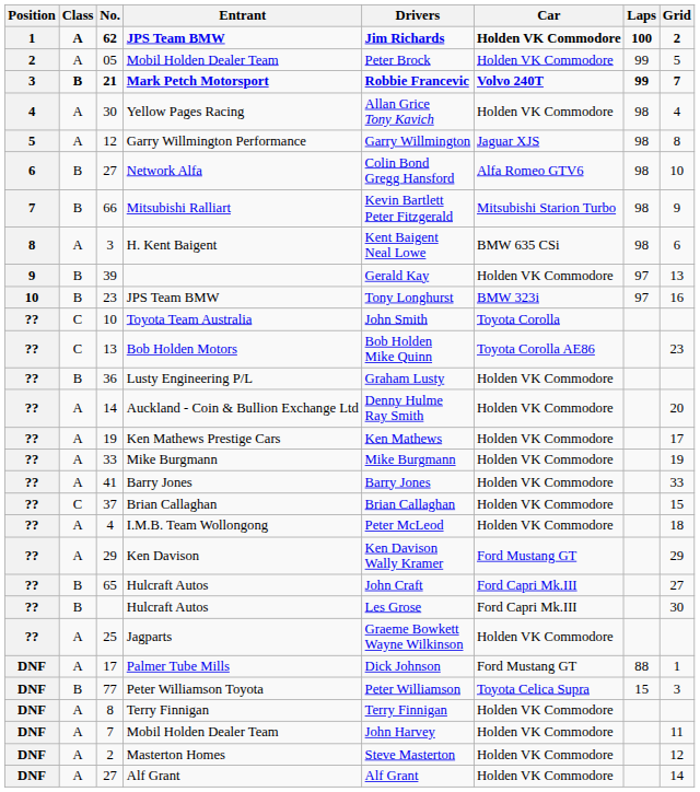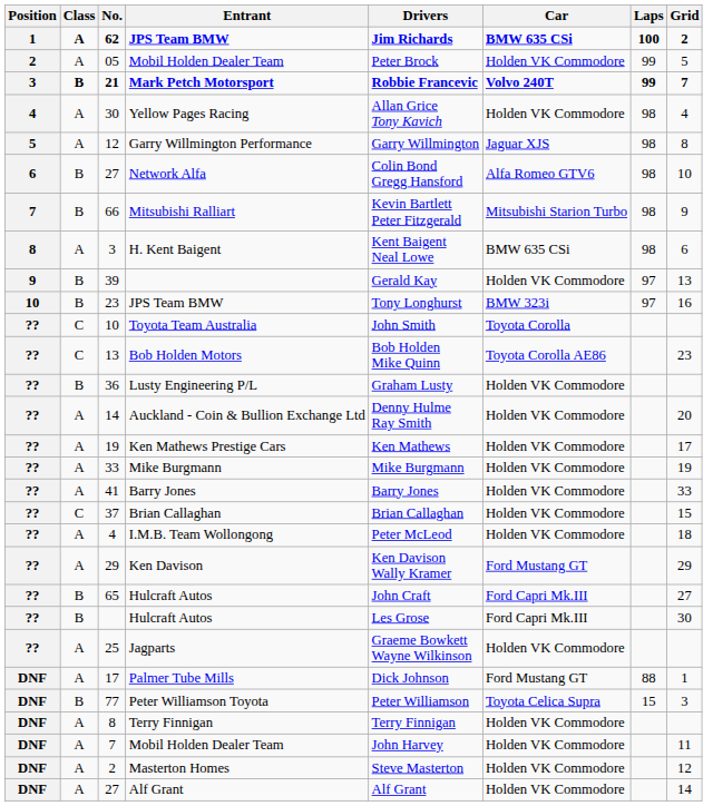 <table class="wikitable">
 <tr>
 <th>Position</th>
 <th>Class</th>
 <th>No.</th>
 <th>Entrant</th>
 <th>Drivers</th>
 <th>Car</th>
 <th>Laps</th>
 <th>Grid</th>
 </tr>
 <tr style="font-weight:bold">
 <th>1</th>
 <td align="center">A</td>
 <td align="center">62</td>
 <td><a href='#'>JPS Team BMW</a></td>
 <td> <a href='#'>Jim Richards</a></td>
-<td>Holden VK Commodore</td>
+<td><a href='#'>BMW 635 CSi</a></td>
 <td align="center">100</td>
 <td align="center">2</td>
 </tr>
 <tr>
 <th>2</th>
 <td align="center">A</td>
 <td align="center">05</td>
 <td><a href='#'>Mobil Holden Dealer Team</a></td>
 <td> <a href='#'>Peter Brock</a></td>
 <td><a href='#'>Holden VK Commodore</a></td>
 <td align="center">99</td>
 <td align="center">5</td>
 </tr>
 <tr style="font-weight:bold">
 <th>3</th>
 <td align="center">B</td>
 <td align="center">21</td>
 <td><a href='#'>Mark Petch Motorsport</a></td>
 <td> <a href='#'>Robbie Francevic</a></td>
 <td><a href='#'>Volvo 240T</a></td>
 <td align="center">99</td>
 <td align="center">7</td>
 </tr>
 <tr>
 <th>4</th>
 <td align="center">A</td>
 <td align="center">30</td>
 <td>Yellow Pages Racing</td>
 <td> <a href='#'>Allan Grice</a><br> <em><a href='#'>Tony Kavich</a></em></td>
 <td>Holden VK Commodore</td>
 <td align="center">98</td>
 <td align="center">4</td>
 </tr>
 <tr>
 <th>5</th>
 <td align="center">A</td>
 <td align="center">12</td>
 <td>Garry Willmington Performance</td>
 <td> <a href='#'>Garry Willmington</a></td>
 <td><a href='#'>Jaguar XJS</a></td>
 <td align="center">98</td>
 <td align="center">8</td>
 </tr>
 <tr>
 <th>6</th>
 <td align="center">B</td>
 <td align="center">27</td>
 <td><a href='#'>Network Alfa</a></td>
 <td> <a href='#'>Colin Bond</a><br> <a href='#'>Gregg Hansford</a></td>
 <td><a href='#'>Alfa Romeo GTV6</a></td>
 <td align="center">98</td>
 <td align="center">10</td>
 </tr>
 <tr>
 <th>7</th>
 <td align="center">B</td>
 <td align="center">66</td>
 <td><a href='#'>Mitsubishi Ralliart</a></td>
 <td> <a href='#'>Kevin Bartlett</a><br> <a href='#'>Peter Fitzgerald</a></td>
 <td><a href='#'>Mitsubishi Starion Turbo</a></td>
 <td align="center">98</td>
 <td align="center">9</td>
 </tr>
 <tr>
 <th>8</th>
 <td align="center">A</td>
 <td align="center">3</td>
 <td>H. Kent Baigent</td>
 <td> <a href='#'>Kent Baigent</a><br> <a href='#'>Neal Lowe</a></td>
 <td>BMW 635 CSi</td>
 <td align="center">98</td>
 <td align="center">6</td>
 </tr>
 <tr>
 <th>9</th>
 <td align="center">B</td>
 <td align="center">39</td>
 <td></td>
 <td> <a href='#'>Gerald Kay</a></td>
 <td>Holden VK Commodore</td>
 <td align="center">97</td>
 <td align="center">13</td>
 </tr>
 <tr>
 <th>10</th>
 <td align="center">B</td>
 <td align="center">23</td>
 <td>JPS Team BMW</td>
 <td> <a href='#'>Tony Longhurst</a></td>
 <td><a href='#'>BMW 323i</a></td>
 <td align="center">97</td>
 <td align="center">16</td>
 </tr>
 <tr>
 <th>??</th>
 <td align="center">C</td>
 <td align="center">10</td>
 <td><a href='#'>Toyota Team Australia</a></td>
 <td> <a href='#'>John Smith</a></td>
 <td><a href='#'>Toyota Corolla</a></td>
 <td align="center"></td>
 <td align="center"></td>
 </tr>
 <tr>
 <th>??</th>
 <td align="center">C</td>
 <td align="center">13</td>
 <td><a href='#'>Bob Holden Motors</a></td>
 <td> <a href='#'>Bob Holden</a><br> <a href='#'>Mike Quinn</a></td>
 <td><a href='#'>Toyota Corolla AE86</a></td>
 <td align="center"></td>
 <td align="center">23</td>
 </tr>
 <tr>
 <th>??</th>
 <td align="center">B</td>
 <td align="center">36</td>
 <td>Lusty Engineering P/L</td>
 <td> <a href='#'>Graham Lusty</a></td>
 <td>Holden VK Commodore</td>
 <td align="center"></td>
 <td align="center"></td>
 </tr>
 <tr>
 <th>??</th>
 <td align="center">A</td>
 <td align="center">14</td>
 <td>Auckland - Coin & Bullion Exchange Ltd</td>
 <td> <a href='#'>Denny Hulme</a><br> <a href='#'>Ray Smith</a></td>
 <td>Holden VK Commodore</td>
 <td align="center"></td>
 <td align="center">20</td>
 </tr>
 <tr>
 <th>??</th>
 <td align="center">A</td>
 <td align="center">19</td>
 <td>Ken Mathews Prestige Cars</td>
 <td> <a href='#'>Ken Mathews</a></td>
 <td>Holden VK Commodore</td>
 <td align="center"></td>
 <td align="center">17</td>
 </tr>
 <tr>
 <th>??</th>
 <td align="center">A</td>
 <td align="center">33</td>
 <td>Mike Burgmann</td>
 <td> <a href='#'>Mike Burgmann</a></td>
 <td>Holden VK Commodore</td>
 <td align="center"></td>
 <td align="center">19</td>
 </tr>
 <tr>
 <th>??</th>
 <td align="center">A</td>
 <td align="center">41</td>
 <td>Barry Jones</td>
 <td> <a href='#'>Barry Jones</a></td>
 <td>Holden VK Commodore</td>
 <td align="center"></td>
 <td align="center">33</td>
 </tr>
 <tr>
 <th>??</th>
 <td align="center">C</td>
 <td align="center">37</td>
 <td>Brian Callaghan</td>
 <td> <a href='#'>Brian Callaghan</a></td>
 <td>Holden VK Commodore</td>
 <td align="center"></td>
 <td align="center">15</td>
 </tr>
 <tr>
 <th>??</th>
 <td align="center">A</td>
 <td align="center">4</td>
 <td>I.M.B. Team Wollongong</td>
 <td> <a href='#'>Peter McLeod</a></td>
 <td>Holden VK Commodore</td>
 <td align="center"></td>
 <td align="center">18</td>
 </tr>
 <tr>
 <th>??</th>
 <td align="center">A</td>
 <td align="center">29</td>
 <td>Ken Davison</td>
 <td> <a href='#'>Ken Davison</a><br> <a href='#'>Wally Kramer</a></td>
 <td><a href='#'>Ford Mustang GT</a></td>
 <td align="center"></td>
 <td align="center">29</td>
 </tr>
 <tr>
 <th>??</th>
 <td align="center">B</td>
 <td align="center">65</td>
 <td>Hulcraft Autos</td>
 <td> <a href='#'>John Craft</a></td>
 <td><a href='#'>Ford Capri Mk.III</a></td>
 <td align="center"></td>
 <td align="center">27</td>
 </tr>
 <tr>
 <th>??</th>
 <td align="center">B</td>
 <td align="center"></td>
 <td>Hulcraft Autos</td>
 <td> <a href='#'>Les Grose</a></td>
 <td>Ford Capri Mk.III</td>
 <td align="center"></td>
 <td align="center">30</td>
 </tr>
 <tr>
 <th>??</th>
 <td align="center">A</td>
 <td align="center">25</td>
 <td>Jagparts</td>
 <td> <a href='#'>Graeme Bowkett</a><br> <a href='#'>Wayne Wilkinson</a></td>
 <td>Holden VK Commodore</td>
 <td align="center"></td>
 <td align="center"></td>
 </tr>
 <tr>
 <th>DNF</th>
 <td align="center">A</td>
 <td align="center">17</td>
 <td><a href='#'>Palmer Tube Mills</a></td>
 <td> <a href='#'>Dick Johnson</a></td>
 <td>Ford Mustang GT</td>
 <td align="center">88</td>
 <td align="center">1</td>
 </tr>
 <tr>
 <th>DNF</th>
 <td align="center">B</td>
 <td align="center">77</td>
 <td>Peter Williamson Toyota</td>
 <td> <a href='#'>Peter Williamson</a></td>
 <td><a href='#'>Toyota Celica Supra</a></td>
 <td align="center">15</td>
 <td align="center">3</td>
 </tr>
 <tr>
 <th>DNF</th>
 <td align="center">A</td>
 <td align="center">8</td>
 <td>Terry Finnigan</td>
 <td> <a href='#'>Terry Finnigan</a></td>
 <td>Holden VK Commodore</td>
 <td align="center"></td>
 <td align="center"></td>
 </tr>
 <tr>
 <th>DNF</th>
 <td align="center">A</td>
 <td align="center">7</td>
 <td>Mobil Holden Dealer Team</td>
 <td> <a href='#'>John Harvey</a></td>
 <td>Holden VK Commodore</td>
 <td align="center"></td>
 <td align="center">11</td>
 </tr>
 <tr>
 <th>DNF</th>
 <td align="center">A</td>
 <td align="center">2</td>
 <td>Masterton Homes</td>
 <td> <a href='#'>Steve Masterton</a></td>
 <td>Holden VK Commodore</td>
 <td align="center"></td>
 <td align="center">12</td>
 </tr>
 <tr>
 <th>DNF</th>
 <td align="center">A</td>
 <td align="center">27</td>
 <td>Alf Grant</td>
 <td> <a href='#'>Alf Grant</a></td>
 <td>Holden VK Commodore</td>
 <td align="center"></td>
 <td align="center">14</td>
 </tr>
 </table>
